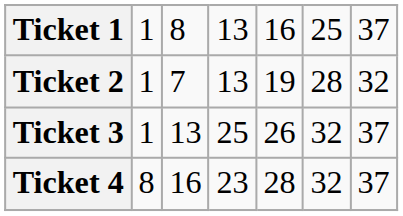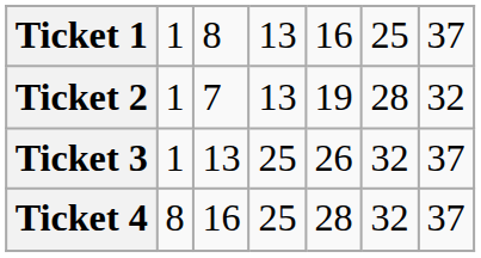 <table class="wikitable defaultcenter" style="margin:0.5em auto">
 <tr>
 <th>Ticket 1</th>
 <td>1</td>
 <td>8</td>
 <td>13</td>
 <td>16</td>
 <td>25</td>
 <td>37</td>
 </tr>
 <tr>
 <th>Ticket 2</th>
 <td>1</td>
 <td>7</td>
 <td>13</td>
 <td>19</td>
 <td>28</td>
 <td>32</td>
 </tr>
 <tr>
 <th>Ticket 3</th>
 <td>1</td>
 <td>13</td>
 <td>25</td>
 <td>26</td>
 <td>32</td>
 <td>37</td>
 </tr>
 <tr>
 <th>Ticket 4</th>
 <td>8</td>
 <td>16</td>
-<td>23</td>
+<td>25</td>
 <td>28</td>
 <td>32</td>
 <td>37</td>
 </tr>
 </table>
